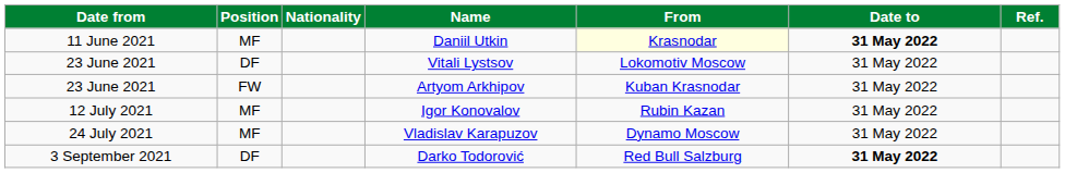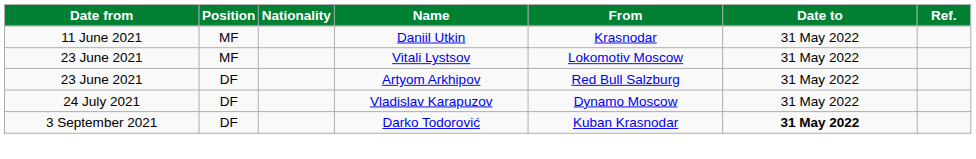 <table class="wikitable" style="text-align:center; font-size:90%; ">
 <tr>
 <th style="background:#008033; color:white; width:200px;">Date from</th>
 <th style="background:#008033; color:white; width:50px;">Position</th>
 <th style="background:#008033; color:white; width:50px;">Nationality</th>
 <th style="background:#008033; color:white; width:200px;">Name</th>
 <th style="background:#008033; color:white; width:200px;">From</th>
 <th style="background:#008033; color:white; width:200px;">Date to</th>
 <th style="background:#008033; color:white; width:50px;">Ref.</th>
 </tr>
 <tr>
 <td>11 June 2021</td>
 <td>MF</td>
 <td></td>
 <td><a href='#'>Daniil Utkin</a></td>
-<td style="background: lightyellow;"><a href='#'>Krasnodar</a></td>
-<td><strong>31 May 2022</strong></td>
+<td><a href='#'>Krasnodar</a></td>
+<td>31 May 2022</td>
 <td></td>
 </tr>
 <tr>
 <td>23 June 2021</td>
-<td>DF</td>
+<td>MF</td>
 <td></td>
 <td><a href='#'>Vitali Lystsov</a></td>
 <td><a href='#'>Lokomotiv Moscow</a></td>
 <td>31 May 2022</td>
 <td></td>
 </tr>
 <tr>
 <td>23 June 2021</td>
-<td>FW</td>
+<td>DF</td>
 <td></td>
 <td><a href='#'>Artyom Arkhipov</a></td>
-<td><a href='#'>Kuban Krasnodar</a></td>
-<td>31 May 2022</td>
-<td></td>
-</tr>
-<tr>
-<td>12 July 2021</td>
-<td>MF</td>
-<td></td>
-<td><a href='#'>Igor Konovalov</a></td>
-<td><a href='#'>Rubin Kazan</a></td>
+<td><a href='#'>Red Bull Salzburg</a></td>
 <td>31 May 2022</td>
 <td></td>
 </tr>
 <tr>
 <td>24 July 2021</td>
-<td>MF</td>
+<td>DF</td>
 <td></td>
 <td><a href='#'>Vladislav Karapuzov</a></td>
 <td><a href='#'>Dynamo Moscow</a></td>
 <td>31 May 2022</td>
 <td></td>
 </tr>
 <tr>
 <td>3 September 2021</td>
 <td>DF</td>
 <td></td>
 <td><a href='#'>Darko Todorović</a></td>
-<td><a href='#'>Red Bull Salzburg</a></td>
+<td><a href='#'>Kuban Krasnodar</a></td>
 <td><strong>31 May 2022</strong></td>
 <td></td>
 </tr>
 </table>
